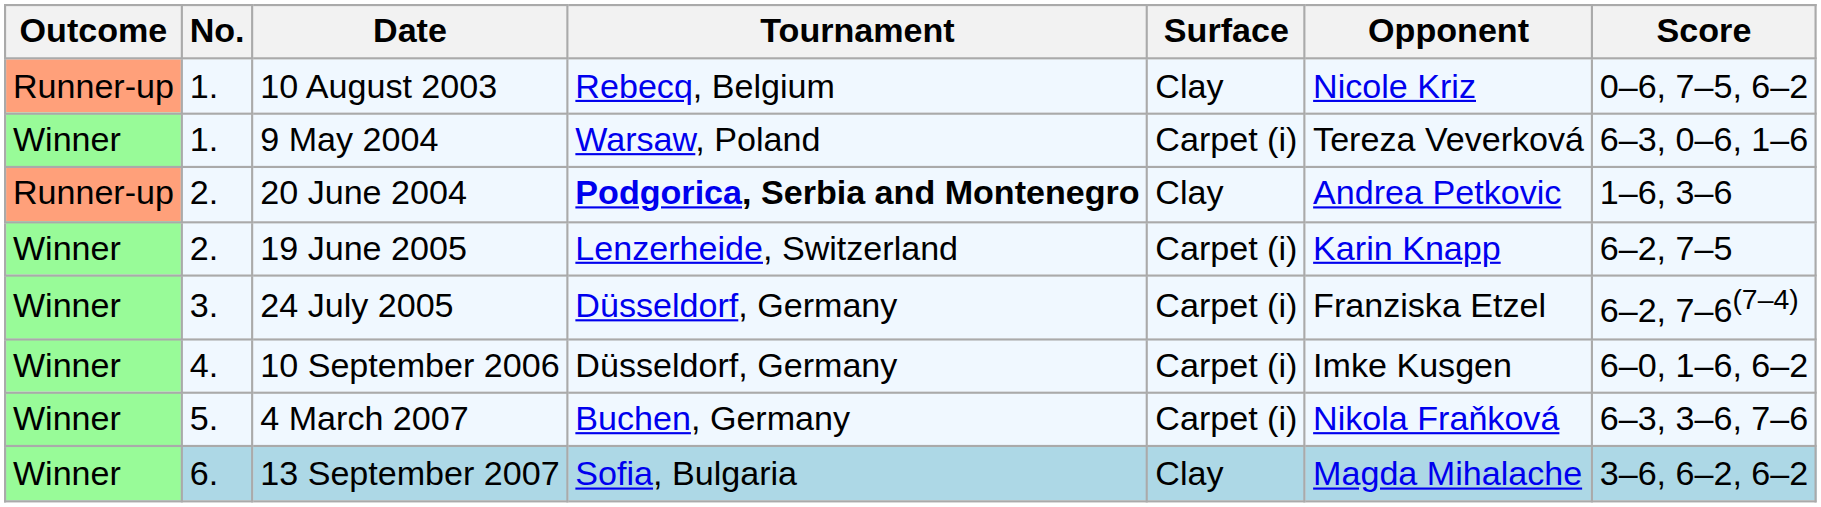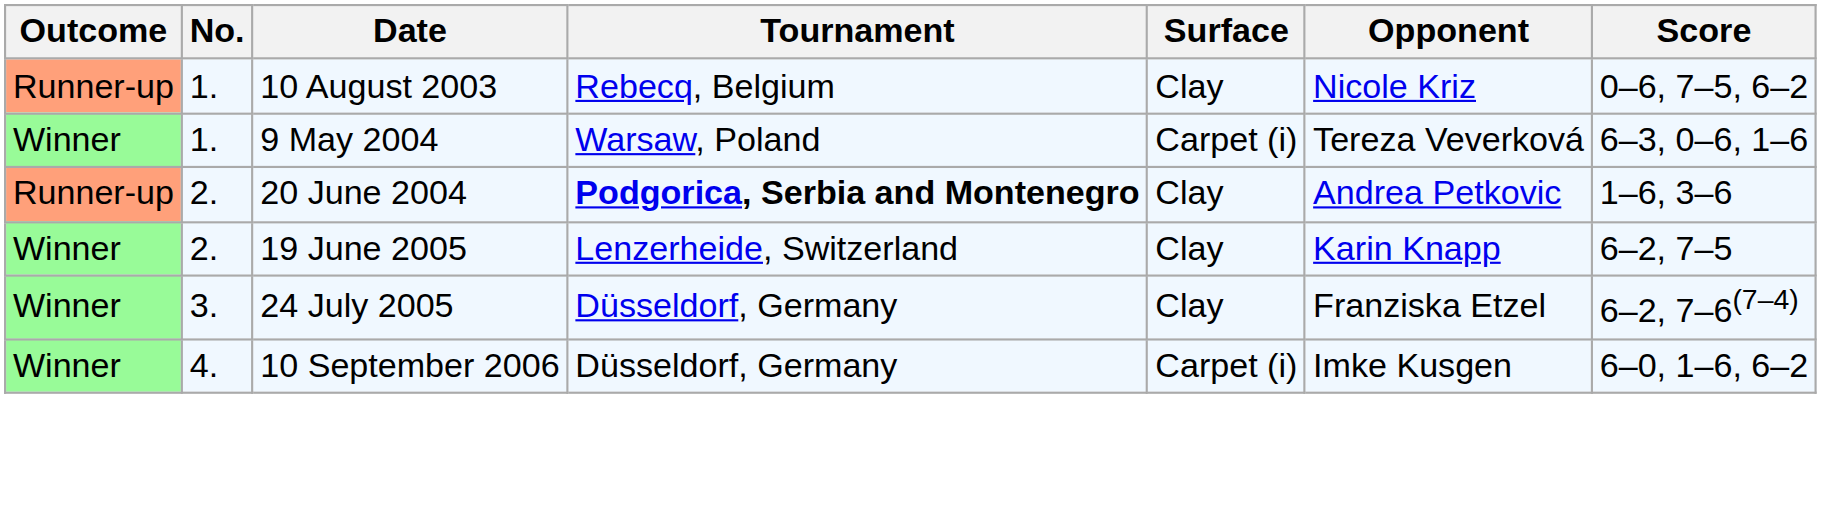 <table class="wikitable">
 <tr>
 <th>Outcome</th>
 <th>No.</th>
 <th>Date</th>
 <th>Tournament</th>
 <th>Surface</th>
 <th>Opponent</th>
 <th>Score</th>
 </tr>
 <tr style="background:#f0f8ff;">
 <td bgcolor="FFA07A">Runner-up</td>
 <td>1.</td>
 <td>10 August 2003</td>
 <td><a href='#'>Rebecq</a>, Belgium</td>
 <td>Clay</td>
 <td> <a href='#'>Nicole Kriz</a></td>
 <td>0–6, 7–5, 6–2</td>
 </tr>
 <tr style="background:#f0f8ff;">
 <td bgcolor="98FB98">Winner</td>
 <td>1.</td>
 <td>9 May 2004</td>
 <td><a href='#'>Warsaw</a>, Poland</td>
 <td>Carpet (i)</td>
 <td> Tereza Veverková</td>
 <td>6–3, 0–6, 1–6</td>
 </tr>
 <tr style="background:#f0f8ff;">
 <td bgcolor="FFA07A">Runner-up</td>
 <td>2.</td>
 <td>20 June 2004</td>
 <td><strong><a href='#'>Podgorica</a>, Serbia and Montenegro</strong></td>
 <td>Clay</td>
 <td> <a href='#'>Andrea Petkovic</a></td>
 <td>1–6, 3–6</td>
 </tr>
 <tr style="background:#f0f8ff;">
 <td bgcolor="98FB98">Winner</td>
 <td>2.</td>
 <td>19 June 2005</td>
 <td><a href='#'>Lenzerheide</a>, Switzerland</td>
-<td>Carpet (i)</td>
+<td>Clay</td>
 <td> <a href='#'>Karin Knapp</a></td>
 <td>6–2, 7–5</td>
 </tr>
 <tr style="background:#f0f8ff;">
 <td bgcolor="98FB98">Winner</td>
 <td>3.</td>
 <td>24 July 2005</td>
 <td><a href='#'>Düsseldorf</a>, Germany</td>
-<td>Carpet (i)</td>
+<td>Clay</td>
 <td> Franziska Etzel</td>
 <td>6–2, 7–6<sup>(7–4)</sup></td>
 </tr>
 <tr style="background:#f0f8ff;">
 <td bgcolor="98FB98">Winner</td>
 <td>4.</td>
 <td>10 September 2006</td>
 <td>Düsseldorf, Germany</td>
 <td>Carpet (i)</td>
 <td> Imke Kusgen</td>
 <td>6–0, 1–6, 6–2</td>
 </tr>
-<tr style="background:#f0f8ff;">
-<td bgcolor="98FB98">Winner</td>
-<td>5.</td>
-<td>4 March 2007</td>
-<td><a href='#'>Buchen</a>, Germany</td>
-<td>Carpet (i)</td>
-<td> <a href='#'>Nikola Fraňková</a></td>
-<td>6–3, 3–6, 7–6</td>
-</tr>
-<tr style="background:lightblue;">
-<td bgcolor="98FB98">Winner</td>
-<td>6.</td>
-<td>13 September 2007</td>
-<td><a href='#'>Sofia</a>, Bulgaria</td>
-<td>Clay</td>
-<td> <a href='#'>Magda Mihalache</a></td>
-<td>3–6, 6–2, 6–2</td>
-</tr>
 </table>
